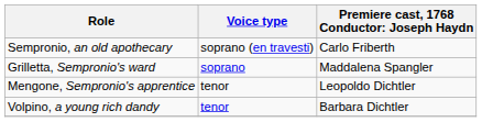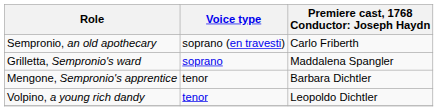 <table class="wikitable">
 <tr>
 <th>Role</th>
 <th><a href='#'>Voice type</a></th>
 <th>Premiere cast, 1768<br>Conductor: Joseph Haydn</th>
 </tr>
 <tr>
 <td>Sempronio, <em>an old apothecary</em></td>
 <td>soprano (<a href='#'>en travesti</a>)</td>
 <td>Carlo Friberth</td>
 </tr>
 <tr>
 <td>Grilletta, <em>Sempronio's ward</em></td>
 <td><a href='#'>soprano</a></td>
 <td>Maddalena Spangler</td>
 </tr>
 <tr>
 <td>Mengone, <em>Sempronio's apprentice</em></td>
 <td>tenor</td>
-<td>Leopoldo Dichtler</td>
+<td>Barbara Dichtler</td>
 </tr>
 <tr>
 <td>Volpino, <em>a young rich dandy</em></td>
 <td><a href='#'>tenor</a></td>
-<td>Barbara Dichtler</td>
+<td>Leopoldo Dichtler</td>
 </tr>
 <tr>
 </tr>
 </table>
